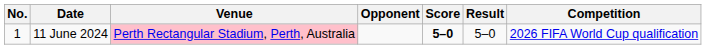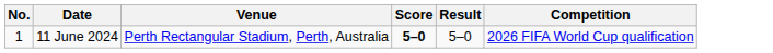 <table class="wikitable sortable">
 <tr>
 <th scope="col">No.</th>
 <th scope="col">Date</th>
 <th scope="col">Venue</th>
-<th scope="col">Opponent</th>
 <th scope="col">Score</th>
 <th scope="col">Result</th>
 <th scope="col">Competition</th>
 </tr>
 <tr>
 <td align="center">1</td>
 <td>11 June 2024</td>
-<td style="background: pink;"><a href='#'>Perth Rectangular Stadium</a>, <a href='#'>Perth</a>, Australia</td>
-<td></td>
+<td><a href='#'>Perth Rectangular Stadium</a>, <a href='#'>Perth</a>, Australia</td>
 <td align="center"><strong>5–0</strong></td>
 <td align="center">5–0</td>
 <td><a href='#'>2026 FIFA World Cup qualification</a></td>
 </tr>
 </table>
